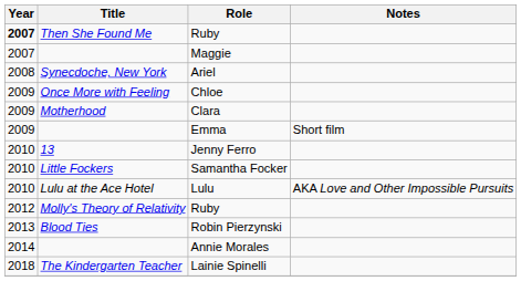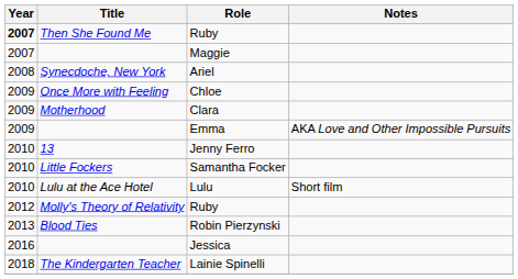 <table class="wikitable sortable">
 <tr>
 <th>Year</th>
 <th>Title</th>
 <th>Role</th>
 <th class="unsortable">Notes</th>
 </tr>
 <tr>
 <td><strong>2007</strong></td>
 <td><em><a href='#'>Then She Found Me</a></em></td>
 <td>Ruby</td>
 <td></td>
 </tr>
 <tr>
 <td>2007</td>
 <td><em></em></td>
 <td>Maggie</td>
 <td></td>
 </tr>
 <tr>
 <td>2008</td>
 <td><em><a href='#'>Synecdoche, New York</a></em></td>
 <td>Ariel</td>
 <td></td>
 </tr>
 <tr>
 <td>2009</td>
 <td><em><a href='#'>Once More with Feeling</a></em></td>
 <td>Chloe</td>
 <td></td>
 </tr>
 <tr>
 <td>2009</td>
 <td><em><a href='#'>Motherhood</a></em></td>
 <td>Clara</td>
 <td></td>
 </tr>
 <tr>
 <td>2009</td>
 <td><em></em></td>
 <td>Emma</td>
-<td>Short film</td>
+<td>AKA <em>Love and Other Impossible Pursuits</em></td>
 </tr>
 <tr>
 <td>2010</td>
 <td><em><a href='#'>13</a></em></td>
 <td>Jenny Ferro</td>
 <td></td>
 </tr>
 <tr>
 <td>2010</td>
 <td><em><a href='#'>Little Fockers</a></em></td>
 <td>Samantha Focker</td>
 <td></td>
 </tr>
 <tr>
 <td>2010</td>
 <td><em>Lulu at the Ace Hotel</em></td>
 <td>Lulu</td>
-<td>AKA <em>Love and Other Impossible Pursuits</em></td>
+<td>Short film</td>
 </tr>
 <tr>
 <td>2012</td>
 <td><em><a href='#'>Molly's Theory of Relativity</a></em></td>
 <td>Ruby</td>
 <td></td>
 </tr>
 <tr>
 <td>2013</td>
 <td><em><a href='#'>Blood Ties</a></em></td>
 <td>Robin Pierzynski</td>
 <td></td>
 </tr>
 <tr>
-<td>2014</td>
+<td>2016</td>
 <td><em></em></td>
-<td>Annie Morales</td>
+<td>Jessica</td>
 <td></td>
 </tr>
 <tr>
 <td>2018</td>
 <td><em><a href='#'>The Kindergarten Teacher</a></em></td>
 <td>Lainie Spinelli</td>
 <td></td>
 </tr>
 <tr>
 </tr>
 </table>
